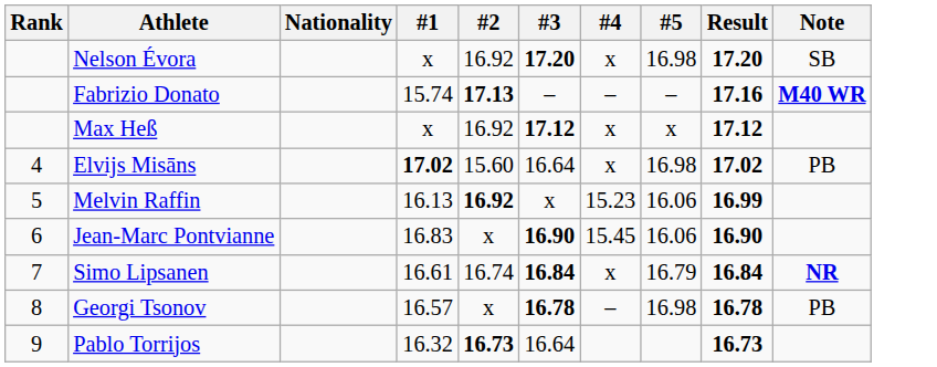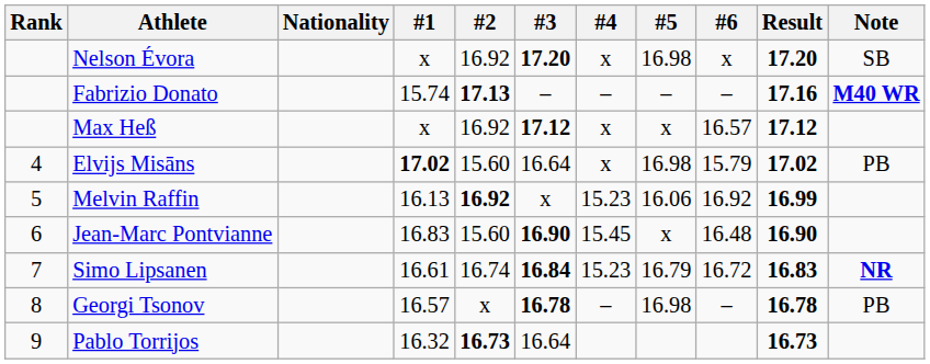 <table class="wikitable sortable" style="text-align:center">
 <tr>
 <th>Rank</th>
 <th>Athlete</th>
 <th>Nationality</th>
 <th>#1</th>
 <th>#2</th>
 <th>#3</th>
 <th>#4</th>
 <th>#5</th>
+<th>#6</th>
 <th>Result</th>
 <th>Note</th>
 </tr>
 <tr>
 <td></td>
 <td align=left><a href='#'>Nelson Évora</a></td>
 <td align=left></td>
 <td>x</td>
 <td>16.92</td>
 <td><strong>17.20</strong></td>
 <td>x</td>
 <td>16.98</td>
+<td>x</td>
 <td><strong>17.20</strong></td>
 <td>SB</td>
 </tr>
 <tr>
 <td></td>
 <td align=left><a href='#'>Fabrizio Donato</a></td>
 <td align=left></td>
 <td>15.74</td>
 <td><strong>17.13</strong></td>
+<td>–</td>
 <td>–</td>
 <td>–</td>
 <td>–</td>
 <td><strong>17.16</strong></td>
 <td><strong><a href='#'>M40 WR</a></strong></td>
 </tr>
 <tr>
 <td></td>
 <td align=left><a href='#'>Max Heß</a></td>
 <td align=left></td>
 <td>x</td>
 <td>16.92</td>
 <td><strong>17.12</strong></td>
 <td>x</td>
 <td>x</td>
+<td>16.57</td>
 <td><strong>17.12</strong></td>
 <td></td>
 </tr>
 <tr>
 <td>4</td>
 <td align=left><a href='#'>Elvijs Misāns</a></td>
 <td align=left></td>
 <td><strong>17.02</strong></td>
 <td>15.60</td>
 <td>16.64</td>
 <td>x</td>
 <td>16.98</td>
+<td>15.79</td>
 <td><strong>17.02</strong></td>
 <td>PB</td>
 </tr>
 <tr>
 <td>5</td>
 <td align=left><a href='#'>Melvin Raffin</a></td>
 <td align=left></td>
 <td>16.13</td>
 <td><strong>16.92</strong></td>
 <td>x</td>
 <td>15.23</td>
 <td>16.06</td>
+<td>16.92</td>
 <td><strong>16.99</strong></td>
 <td></td>
 </tr>
 <tr>
 <td>6</td>
 <td align=left><a href='#'>Jean-Marc Pontvianne</a></td>
 <td align=left></td>
 <td>16.83</td>
-<td>x</td>
+<td>15.60</td>
 <td><strong>16.90</strong></td>
 <td>15.45</td>
-<td>16.06</td>
+<td>x</td>
+<td>16.48</td>
 <td><strong>16.90</strong></td>
 <td></td>
 </tr>
 <tr>
 <td>7</td>
 <td align=left><a href='#'>Simo Lipsanen</a></td>
 <td align=left></td>
 <td>16.61</td>
 <td>16.74</td>
 <td><strong>16.84</strong></td>
-<td>x</td>
+<td>15.23</td>
 <td>16.79</td>
-<td><strong>16.84</strong></td>
+<td>16.72</td>
+<td><strong>16.83</strong></td>
 <td><strong><a href='#'>NR</a></strong></td>
 </tr>
 <tr>
 <td>8</td>
 <td align=left><a href='#'>Georgi Tsonov</a></td>
 <td align=left></td>
 <td>16.57</td>
 <td>x</td>
 <td><strong>16.78</strong></td>
 <td>–</td>
 <td>16.98</td>
+<td>–</td>
 <td><strong>16.78</strong></td>
 <td>PB</td>
 </tr>
 <tr>
 <td>9</td>
 <td align=left><a href='#'>Pablo Torrijos</a></td>
 <td align=left></td>
 <td>16.32</td>
 <td><strong>16.73</strong></td>
 <td>16.64</td>
 <td></td>
 <td></td>
+<td></td>
 <td><strong>16.73</strong></td>
 <td></td>
 </tr>
 </table>
